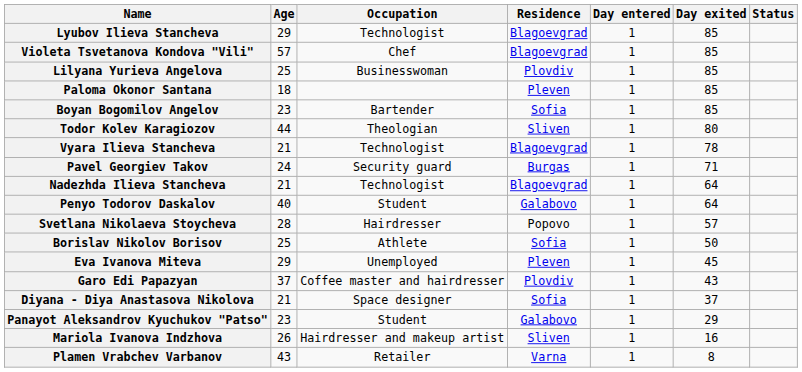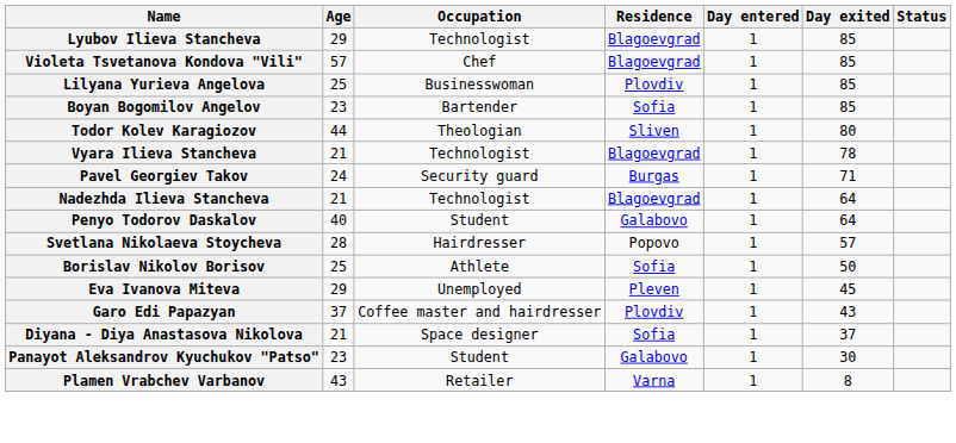 <table class="wikitable sortable" style="text-align:center;">
 <tr>
 <th>Name</th>
 <th>Age</th>
 <th>Occupation</th>
 <th>Residence</th>
 <th>Day entered</th>
 <th>Day exited</th>
 <th>Status</th>
 </tr>
 <tr>
 <th>Lyubov Ilieva Stancheva</th>
 <td>29</td>
 <td>Technologist</td>
 <td><a href='#'>Blagoevgrad</a></td>
 <td>1</td>
 <td>85</td>
 <td></td>
 </tr>
 <tr>
 <th>Violeta Tsvetanova Kondova "Vili"</th>
 <td>57</td>
 <td>Chef</td>
 <td><a href='#'>Blagoevgrad</a></td>
 <td>1</td>
 <td>85</td>
 <td></td>
 </tr>
 <tr>
 <th>Lilyana Yurieva Angelova</th>
 <td>25</td>
 <td>Businesswoman</td>
 <td><a href='#'>Plovdiv</a></td>
-<td>1</td>
-<td>85</td>
-<td></td>
-</tr>
-<tr>
-<th>Paloma Okonor Santana</th>
-<td>18</td>
-<td></td>
-<td><a href='#'>Pleven</a></td>
 <td>1</td>
 <td>85</td>
 <td></td>
 </tr>
 <tr>
 <th>Boyan Bogomilov Angelov</th>
 <td>23</td>
 <td>Bartender</td>
 <td><a href='#'>Sofia</a></td>
 <td>1</td>
 <td>85</td>
 <td></td>
 </tr>
 <tr>
 <th>Todor Kolev Karagiozov</th>
 <td>44</td>
 <td>Theologian</td>
 <td><a href='#'>Sliven</a></td>
 <td>1</td>
 <td>80</td>
 <td></td>
 </tr>
 <tr>
 <th>Vyara Ilieva Stancheva</th>
 <td>21</td>
 <td>Technologist</td>
 <td><a href='#'>Blagoevgrad</a></td>
 <td>1</td>
 <td>78</td>
 <td></td>
 </tr>
 <tr>
 <th>Pavel Georgiev Takov</th>
 <td>24</td>
 <td>Security guard</td>
 <td><a href='#'>Burgas</a></td>
 <td>1</td>
 <td>71</td>
 <td></td>
 </tr>
 <tr>
 <th>Nadezhda Ilieva Stancheva</th>
 <td>21</td>
 <td>Technologist</td>
 <td><a href='#'>Blagoevgrad</a></td>
 <td>1</td>
 <td>64</td>
 <td></td>
 </tr>
 <tr>
 <th>Penyo Todorov Daskalov</th>
 <td>40</td>
 <td>Student</td>
 <td><a href='#'>Galabovo</a></td>
 <td>1</td>
 <td>64</td>
 <td></td>
 </tr>
 <tr>
 <th>Svetlana Nikolaeva Stoycheva</th>
 <td>28</td>
 <td>Hairdresser</td>
 <td>Popovo</td>
 <td>1</td>
 <td>57</td>
 <td></td>
 </tr>
 <tr>
 <th>Borislav Nikolov Borisov</th>
 <td>25</td>
 <td>Athlete</td>
 <td><a href='#'>Sofia</a></td>
 <td>1</td>
 <td>50</td>
 <td></td>
 </tr>
 <tr>
 <th>Eva Ivanova Miteva</th>
 <td>29</td>
 <td>Unemployed</td>
 <td><a href='#'>Pleven</a></td>
 <td>1</td>
 <td>45</td>
 <td></td>
 </tr>
 <tr>
 <th>Garo Edi Papazyan</th>
 <td>37</td>
 <td>Coffee master and hairdresser</td>
 <td><a href='#'>Plovdiv</a></td>
 <td>1</td>
 <td>43</td>
 <td></td>
 </tr>
 <tr>
 <th>Diyana - Diya Anastasova Nikolova</th>
 <td>21</td>
 <td>Space  designer</td>
 <td><a href='#'>Sofia</a></td>
 <td>1</td>
 <td>37</td>
 <td></td>
 </tr>
 <tr>
 <th>Panayot Aleksandrov Kyuchukov "Patso"</th>
 <td>23</td>
 <td>Student</td>
 <td><a href='#'>Galabovo</a></td>
 <td>1</td>
-<td>29</td>
-<td></td>
-</tr>
-<tr>
-<th>Mariola Ivanova Indzhova</th>
-<td>26</td>
-<td>Hairdresser and makeup artist</td>
-<td><a href='#'>Sliven</a></td>
-<td>1</td>
-<td>16</td>
+<td>30</td>
 <td></td>
 </tr>
 <tr>
 <th>Plamen Vrabchev Varbanov</th>
 <td>43</td>
 <td>Retailer</td>
 <td><a href='#'>Varna</a></td>
 <td>1</td>
 <td>8</td>
 <td></td>
 </tr>
 </table>
